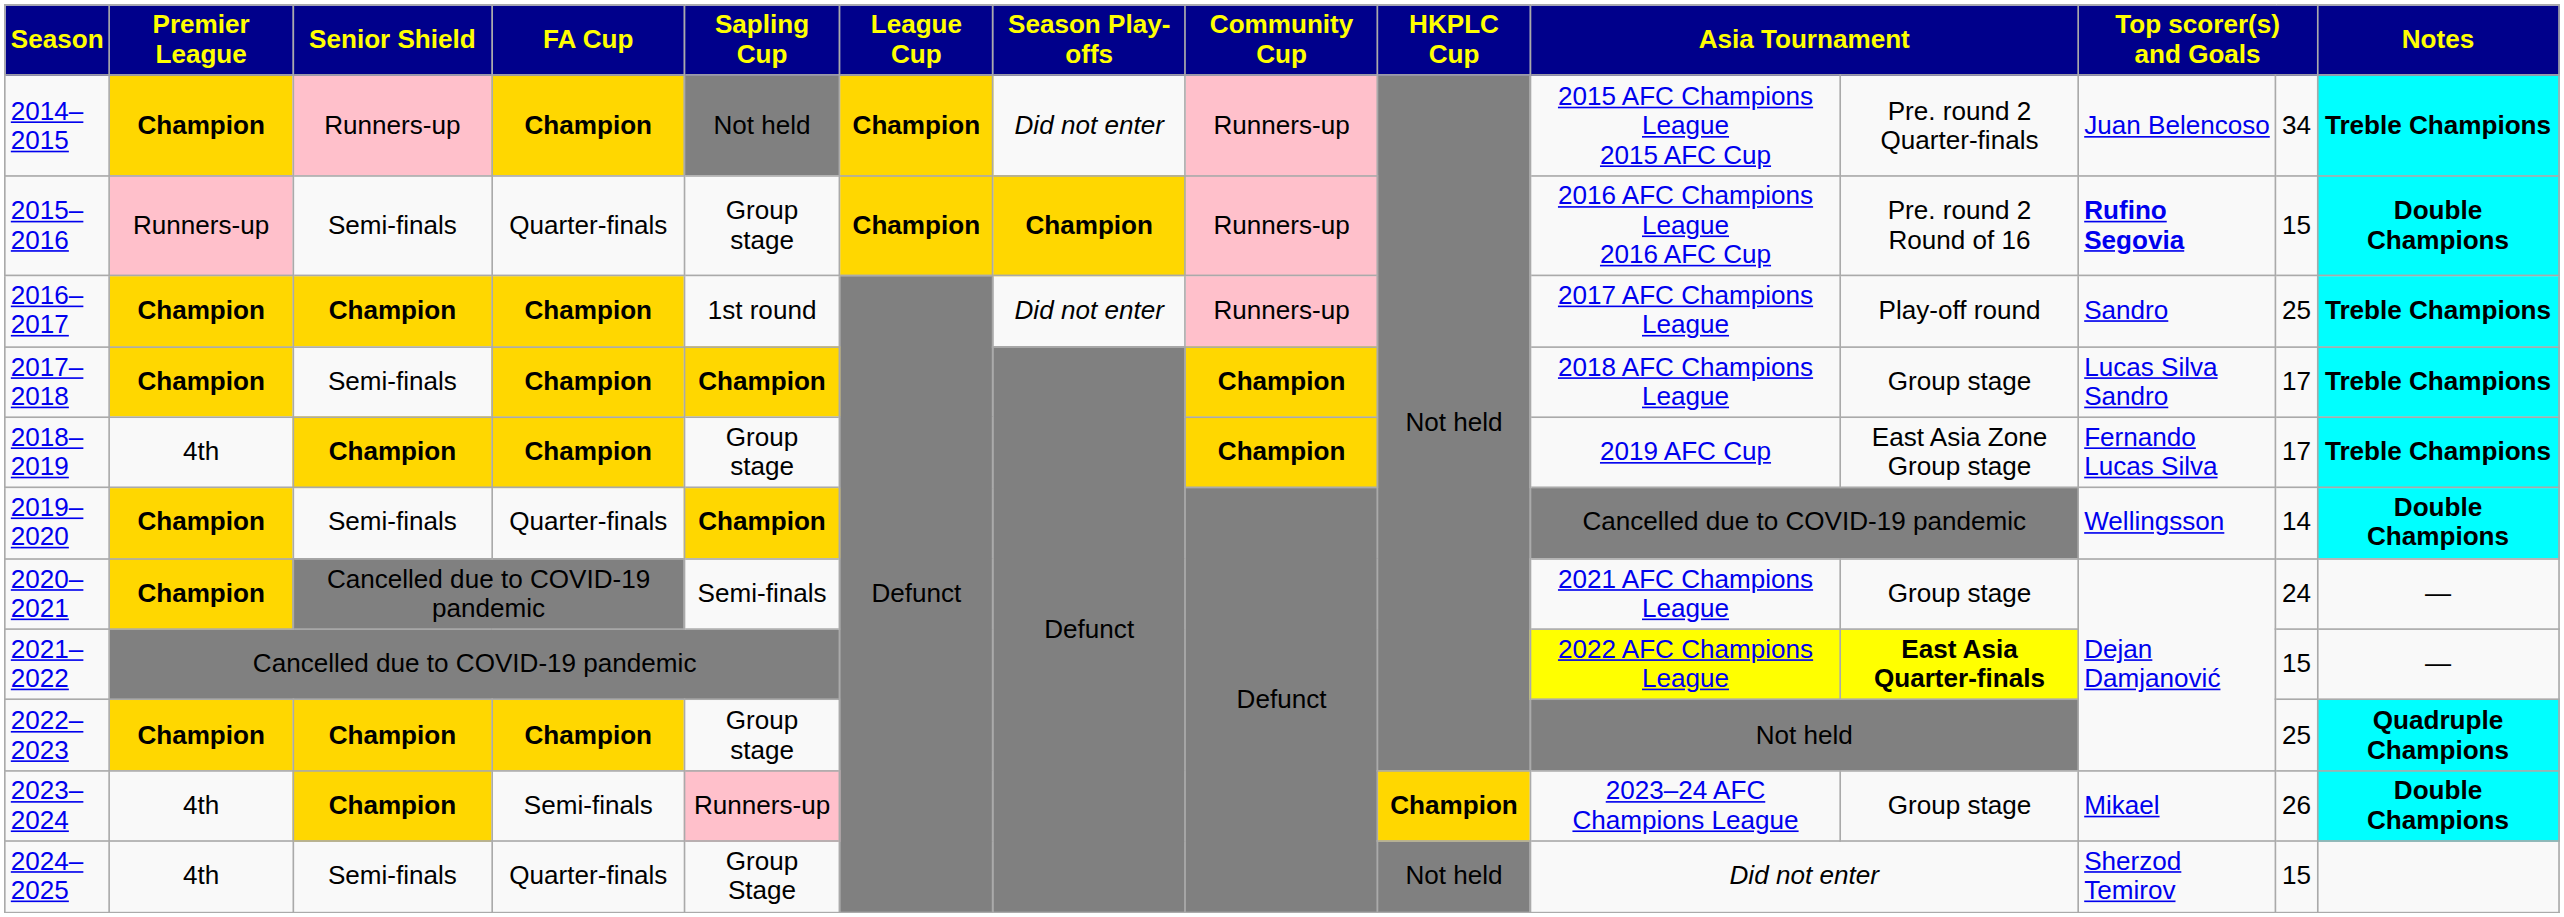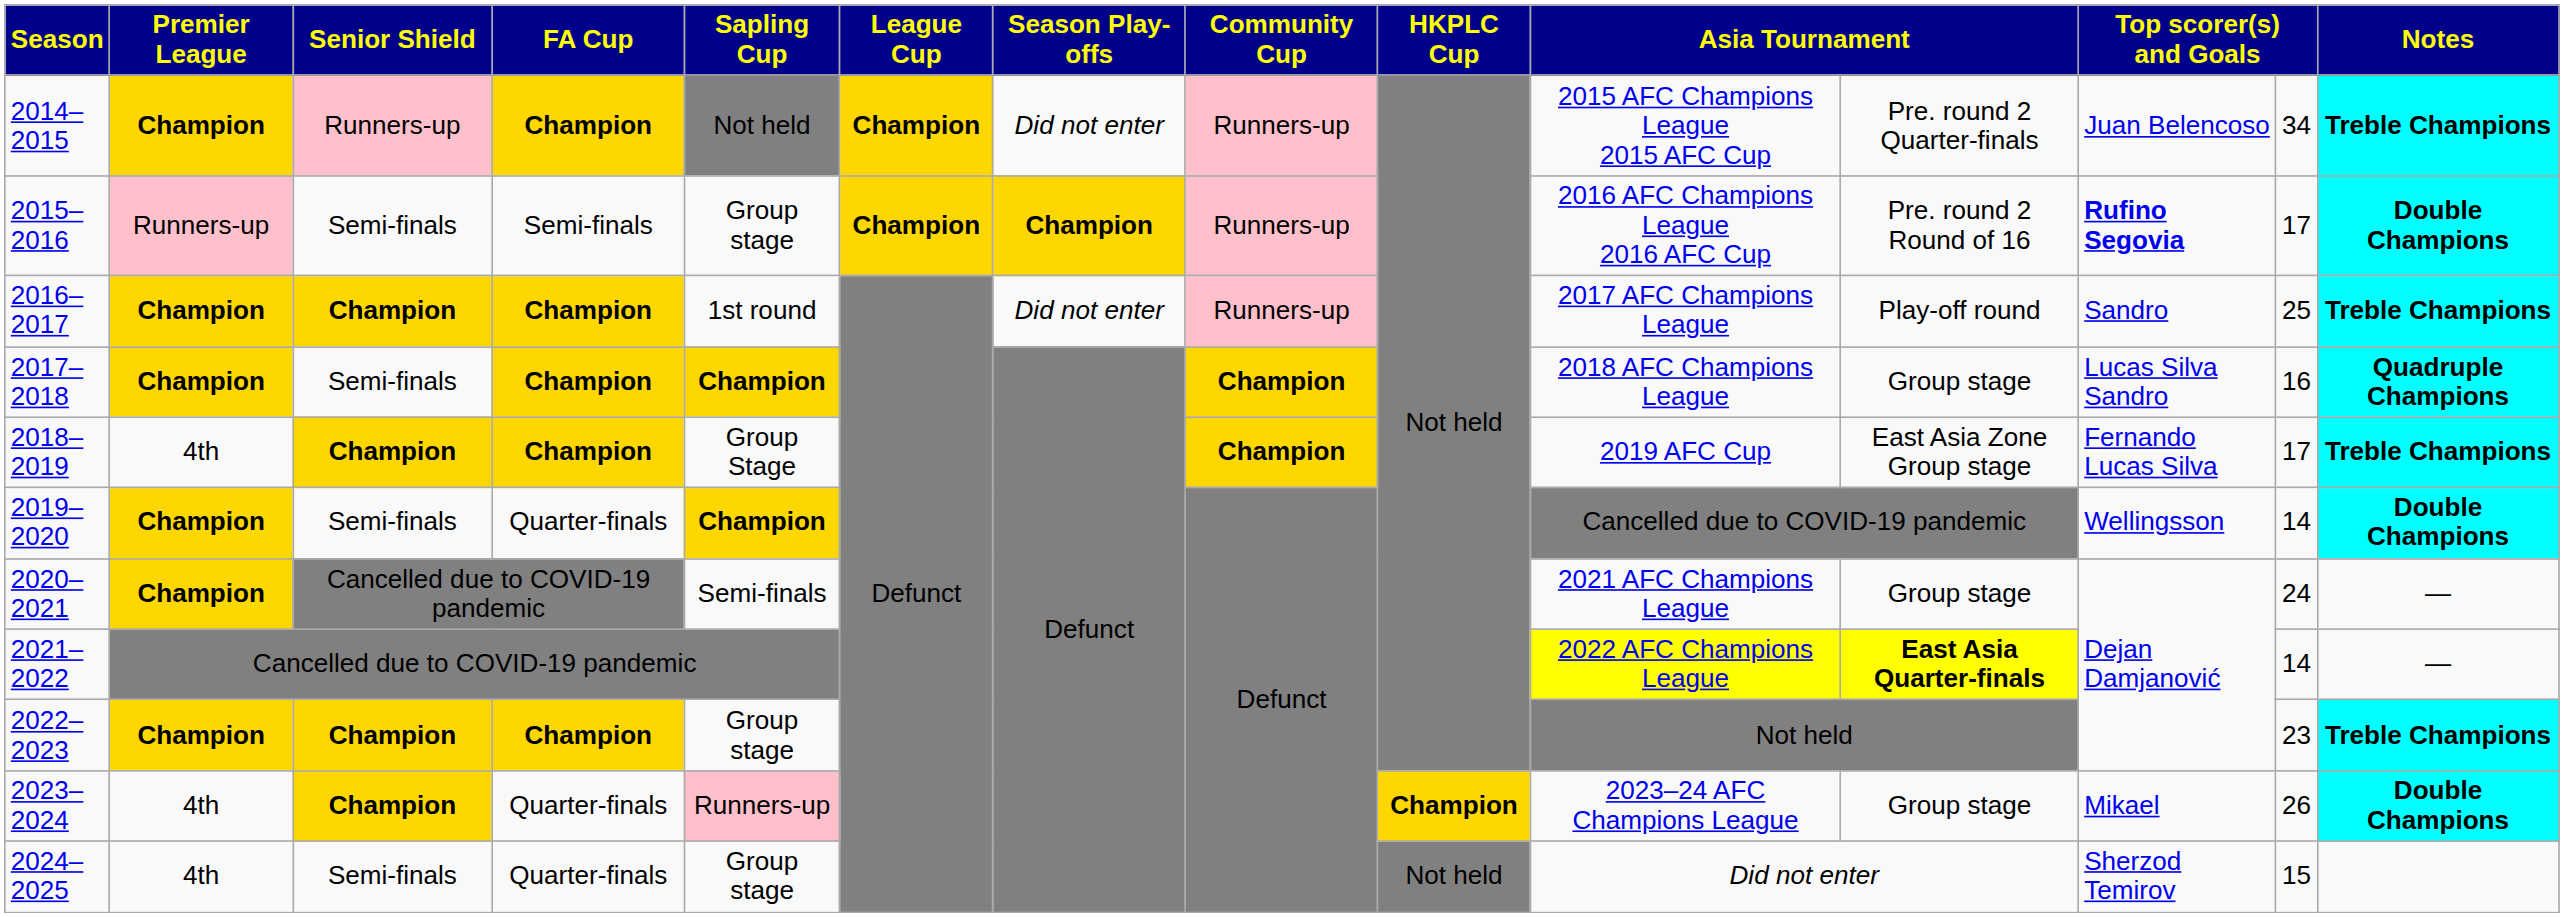 <table class=wikitable>
 <tr>
 <th style="color:yellow; background:#00008B;">Season</th>
 <th style="color:yellow; background:#00008B;">Premier League</th>
 <th style="color:yellow; background:#00008B;">Senior Shield</th>
 <th style="color:yellow; background:#00008B;">FA Cup</th>
 <th style="color:yellow; background:#00008B;">Sapling Cup</th>
 <th style="color:yellow; background:#00008B;">League Cup</th>
 <th style="color:yellow; background:#00008B;">Season Play-offs</th>
 <th style="color:yellow; background:#00008B;">Community Cup</th>
 <th style="color:yellow; background:#00008B;">HKPLC Cup</th>
 <th style="color:yellow; background:#00008B;" colspan=2>Asia Tournament</th>
 <th style="color:yellow; background:#00008B;" colspan=2>Top scorer(s)<br>and Goals</th>
 <th style="color:yellow; background:#00008B;">Notes</th>
 </tr>
 <tr>
 <td><a href='#'>2014–<br>2015</a></td>
 <td align=center bgcolor=gold><strong>Champion</strong></td>
 <td align=center bgcolor=pink>Runners-up</td>
 <td align=center bgcolor=gold><strong>Champion</strong></td>
 <td align=center bgcolor=grey>Not held</td>
 <td align=center bgcolor=gold><strong>Champion</strong></td>
 <td align=center><em>Did not enter</em></td>
 <td align=center bgcolor=pink>Runners-up</td>
 <td rowspan=9 align=center bgcolor=grey>Not held</td>
 <td align=center><a href='#'>2015 AFC Champions League</a><br><a href='#'>2015 AFC Cup</a></td>
 <td align=center>Pre. round 2<br>Quarter-finals</td>
 <td> <a href='#'>Juan Belencoso</a></td>
 <td>34</td>
 <td align=center bgcolor=cyan><strong>Treble Champions</strong></td>
 </tr>
 <tr>
 <td><a href='#'>2015–<br>2016</a></td>
 <td align=center bgcolor=pink>Runners-up</td>
 <td align=center>Semi-finals</td>
-<td align=center>Quarter-finals</td>
+<td align=center>Semi-finals</td>
 <td align=center>Group stage</td>
 <td align=center bgcolor=gold><strong>Champion</strong></td>
 <td align=center bgcolor=gold><strong>Champion</strong></td>
 <td align=center bgcolor=pink>Runners-up</td>
 <td align=center><a href='#'>2016 AFC Champions League</a><br><a href='#'>2016 AFC Cup</a></td>
 <td align=center>Pre. round 2<br>Round of 16</td>
 <td><strong> <a href='#'>Rufino Segovia</a></strong></td>
-<td>15</td>
+<td>17</td>
 <td align=center bgcolor=cyan><strong>Double Champions</strong></td>
 </tr>
 <tr>
 <td><a href='#'>2016–<br>2017</a></td>
 <td align=center bgcolor=gold><strong>Champion</strong></td>
 <td align=center bgcolor=gold><strong>Champion</strong></td>
 <td align=center bgcolor=gold><strong>Champion</strong></td>
 <td align=center>1st round</td>
 <td rowspan=9 align=center bgcolor=grey>Defunct</td>
 <td align=center><em>Did not enter</em></td>
 <td align=center bgcolor=pink>Runners-up</td>
 <td align=center><a href='#'>2017 AFC Champions League</a></td>
 <td align=center>Play-off round</td>
 <td> <a href='#'>Sandro</a></td>
 <td>25</td>
 <td align=center bgcolor=cyan><strong>Treble Champions</strong></td>
 </tr>
 <tr>
 <td><a href='#'>2017–<br>2018</a></td>
 <td align=center bgcolor=gold><strong>Champion</strong></td>
 <td align=center>Semi-finals</td>
 <td align=center bgcolor=gold><strong>Champion</strong></td>
 <td align=center bgcolor=gold><strong>Champion</strong></td>
 <td rowspan=8 align=center bgcolor=grey>Defunct</td>
 <td align=center bgcolor=gold><strong>Champion</strong></td>
 <td align=center><a href='#'>2018 AFC Champions League</a></td>
 <td align=center>Group stage</td>
 <td> <a href='#'>Lucas Silva</a><br> <a href='#'>Sandro</a></td>
-<td>17</td>
-<td align=center bgcolor=cyan><strong>Treble Champions</strong></td>
+<td>16</td>
+<td align=center bgcolor=cyan><strong>Quadruple Champions</strong></td>
 </tr>
 <tr>
 <td><a href='#'>2018–<br>2019</a></td>
 <td align=center>4th</td>
 <td align=center bgcolor=gold><strong>Champion</strong></td>
 <td align=center bgcolor=gold><strong>Champion</strong></td>
-<td align=center>Group stage</td>
+<td align=center>Group<br>Stage</td>
 <td align=center bgcolor=gold><strong>Champion</strong></td>
 <td align=center><a href='#'>2019 AFC Cup</a></td>
 <td align=center>East Asia Zone<br>Group stage</td>
 <td> <a href='#'>Fernando</a><br> <a href='#'>Lucas Silva</a></td>
 <td>17</td>
 <td align=center bgcolor=cyan><strong>Treble Champions</strong></td>
 </tr>
 <tr>
 <td><a href='#'>2019–<br>2020</a></td>
 <td align=center bgcolor=gold><strong>Champion</strong></td>
 <td align=center>Semi-finals</td>
 <td align=center>Quarter-finals</td>
 <td align=center bgcolor=gold><strong>Champion</strong></td>
 <td rowspan=6 align=center bgcolor=grey>Defunct</td>
 <td colspan=2 align=center bgcolor=grey>Cancelled due to COVID-19 pandemic</td>
 <td> <a href='#'>Wellingsson</a></td>
 <td>14</td>
 <td align=center bgcolor=cyan><strong>Double Champions</strong></td>
 </tr>
 <tr>
 <td><a href='#'>2020–<br>2021</a></td>
 <td align=center bgcolor=gold><strong>Champion</strong></td>
 <td colspan=2 align=center bgcolor=grey>Cancelled due to COVID-19 pandemic</td>
 <td align=center>Semi-finals</td>
 <td align=center><a href='#'>2021 AFC Champions League</a></td>
 <td align=center>Group stage</td>
 <td rowspan=3> <a href='#'>Dejan Damjanović</a></td>
 <td>24</td>
 <td align=center>—</td>
 </tr>
 <tr>
 <td><a href='#'>2021–<br>2022</a></td>
 <td colspan=4 align=center bgcolor=grey>Cancelled due to COVID-19 pandemic</td>
 <td align=center bgcolor=yellow><a href='#'>2022 AFC Champions League</a></td>
 <td align=center bgcolor=yellow><strong>East Asia Quarter-finals</strong></td>
-<td>15</td>
+<td>14</td>
 <td align=center>—</td>
 </tr>
 <tr>
 <td><a href='#'>2022–<br>2023</a></td>
 <td align=center bgcolor=gold><strong>Champion</strong></td>
 <td align=center bgcolor=gold><strong>Champion</strong></td>
 <td align=center bgcolor=gold><strong>Champion</strong></td>
 <td align=center>Group stage</td>
 <td colspan=2 align=center bgcolor=grey>Not held</td>
-<td>25</td>
-<td align=center bgcolor=cyan><strong>Quadruple Champions</strong></td>
+<td>23</td>
+<td align=center bgcolor=cyan><strong>Treble Champions</strong></td>
 </tr>
 <tr>
 <td><a href='#'>2023–<br>2024</a></td>
 <td align=center>4th</td>
 <td align=center bgcolor=gold><strong>Champion</strong></td>
-<td align=center>Semi-finals</td>
+<td align=center>Quarter-finals</td>
 <td align=center bgcolor=pink>Runners-up</td>
 <td align=center bgcolor=gold><strong>Champion</strong></td>
 <td align=center><a href='#'>2023–24 AFC Champions League</a></td>
 <td align=center>Group stage</td>
 <td> <a href='#'>Mikael</a></td>
 <td>26</td>
 <td align=center bgcolor=cyan><strong>Double Champions</strong></td>
 </tr>
 <tr>
 <td><a href='#'>2024–<br>2025</a></td>
 <td align=center>4th</td>
 <td align=center>Semi-finals</td>
 <td align=center>Quarter-finals</td>
-<td align=center>Group<br>Stage</td>
+<td align=center>Group stage</td>
 <td align=center bgcolor=grey>Not held</td>
 <td colspan=2 align=center><em>Did not enter</em></td>
 <td> <a href='#'>Sherzod Temirov</a></td>
 <td>15</td>
 <td></td>
 </tr>
 <tr>
 </tr>
 </table>
